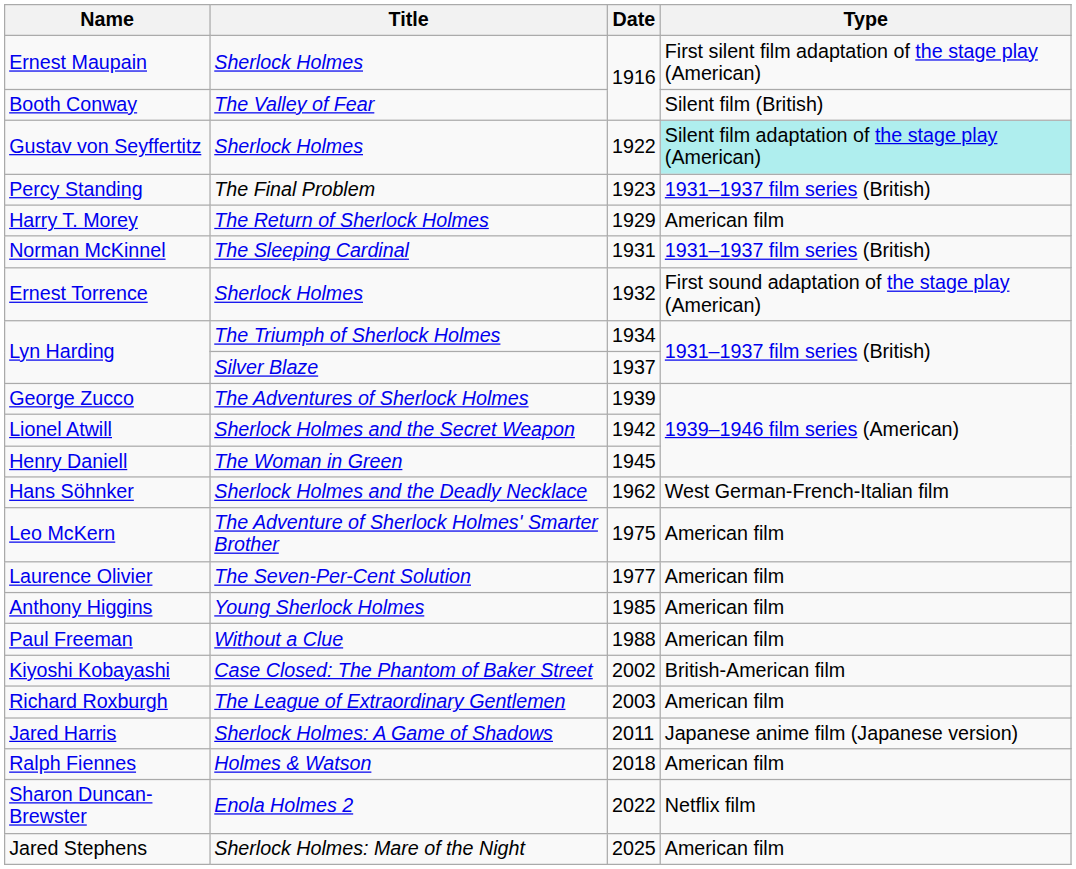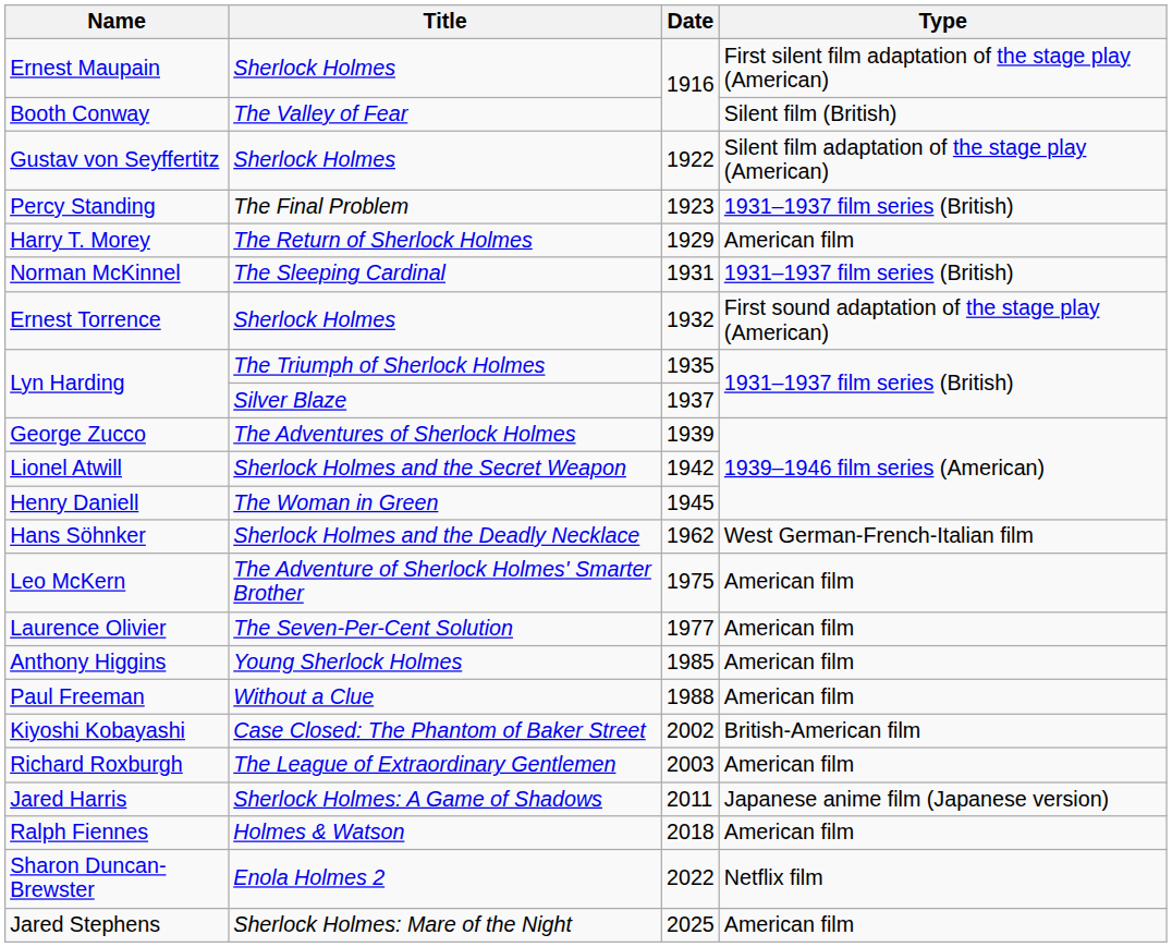 <table class="wikitable sortable">
 <tr>
 <th>Name</th>
 <th>Title</th>
 <th>Date</th>
 <th>Type</th>
 </tr>
 <tr>
 <td><a href='#'>Ernest Maupain</a></td>
 <td><em><a href='#'>Sherlock Holmes</a></em></td>
 <td rowspan=2>1916</td>
 <td>First silent film adaptation of <a href='#'>the stage play</a> (American)</td>
 </tr>
 <tr>
 <td><a href='#'>Booth Conway</a></td>
 <td><em><a href='#'>The Valley of Fear</a></em></td>
 <td>Silent film (British)</td>
 </tr>
 <tr>
 <td><a href='#'>Gustav von Seyffertitz</a></td>
 <td><em><a href='#'>Sherlock Holmes</a></em></td>
 <td>1922</td>
-<td style="background: paleturquoise;">Silent film adaptation of <a href='#'>the stage play</a> (American)</td>
+<td>Silent film adaptation of <a href='#'>the stage play</a> (American)</td>
 </tr>
 <tr>
 <td><a href='#'>Percy Standing</a></td>
 <td><em>The Final Problem</em></td>
 <td>1923</td>
 <td><a href='#'>1931–1937 film series</a> (British)</td>
 </tr>
 <tr>
 <td><a href='#'>Harry T. Morey</a></td>
 <td><em><a href='#'>The Return of Sherlock Holmes</a></em></td>
 <td>1929</td>
 <td>American film</td>
 </tr>
 <tr>
 <td><a href='#'>Norman McKinnel</a></td>
 <td><em><a href='#'>The Sleeping Cardinal</a></em></td>
 <td>1931</td>
 <td><a href='#'>1931–1937 film series</a> (British)</td>
 </tr>
 <tr>
 <td><a href='#'>Ernest Torrence</a></td>
 <td><em><a href='#'>Sherlock Holmes</a></em></td>
 <td>1932</td>
 <td>First sound adaptation of <a href='#'>the stage play</a> (American)</td>
 </tr>
 <tr>
 <td rowspan="2"><a href='#'>Lyn Harding</a></td>
 <td><em><a href='#'>The Triumph of Sherlock Holmes</a></em></td>
-<td>1934</td>
+<td>1935</td>
 <td rowspan="2"><a href='#'>1931–1937 film series</a> (British)</td>
 </tr>
 <tr>
 <td><em><a href='#'>Silver Blaze</a></em></td>
 <td>1937</td>
 </tr>
 <tr>
 <td><a href='#'>George Zucco</a></td>
 <td><em><a href='#'>The Adventures of Sherlock Holmes</a></em></td>
 <td>1939</td>
 <td rowspan="3"><a href='#'>1939–1946 film series</a> (American)</td>
 </tr>
 <tr>
 <td><a href='#'>Lionel Atwill</a></td>
 <td><em><a href='#'>Sherlock Holmes and the Secret Weapon</a></em></td>
 <td>1942</td>
 </tr>
 <tr>
 <td><a href='#'>Henry Daniell</a></td>
 <td><em><a href='#'>The Woman in Green</a></em></td>
 <td>1945</td>
 </tr>
 <tr>
 <td><a href='#'>Hans Söhnker</a></td>
 <td><em><a href='#'>Sherlock Holmes and the Deadly Necklace</a></em></td>
 <td>1962</td>
 <td>West German-French-Italian film</td>
 </tr>
 <tr>
 <td><a href='#'>Leo McKern</a></td>
 <td><em><a href='#'>The Adventure of Sherlock Holmes' Smarter Brother</a></em></td>
 <td>1975</td>
 <td>American film</td>
 </tr>
 <tr>
 <td><a href='#'>Laurence Olivier</a></td>
 <td><em><a href='#'>The Seven-Per-Cent Solution</a></em></td>
 <td>1977</td>
 <td>American film</td>
 </tr>
 <tr>
 <td><a href='#'>Anthony Higgins</a></td>
 <td><em><a href='#'>Young Sherlock Holmes</a></em></td>
 <td>1985</td>
 <td>American film</td>
 </tr>
 <tr>
 <td><a href='#'>Paul Freeman</a></td>
 <td><em><a href='#'>Without a Clue</a></em></td>
 <td>1988</td>
 <td>American film</td>
 </tr>
 <tr>
 <td><a href='#'>Kiyoshi Kobayashi</a></td>
 <td><em><a href='#'>Case Closed: The Phantom of Baker Street</a></em></td>
 <td>2002</td>
 <td>British-American film</td>
 </tr>
 <tr>
 <td><a href='#'>Richard Roxburgh</a></td>
 <td><em><a href='#'>The League of Extraordinary Gentlemen</a></em></td>
 <td>2003</td>
 <td>American film</td>
 </tr>
 <tr>
 <td><a href='#'>Jared Harris</a></td>
 <td><em><a href='#'>Sherlock Holmes: A Game of Shadows</a></em></td>
 <td>2011</td>
 <td>Japanese anime film (Japanese version)</td>
 </tr>
 <tr>
 <td><a href='#'>Ralph Fiennes</a></td>
 <td><em><a href='#'>Holmes & Watson</a></em></td>
 <td>2018</td>
 <td>American film</td>
 </tr>
 <tr>
 <td><a href='#'>Sharon Duncan-Brewster</a></td>
 <td><em><a href='#'>Enola Holmes 2</a></em></td>
 <td>2022</td>
 <td>Netflix film</td>
 </tr>
 <tr>
 <td>Jared Stephens</td>
 <td><em>Sherlock Holmes: Mare of the Night</em></td>
 <td>2025</td>
 <td>American film</td>
 </tr>
 </table>
